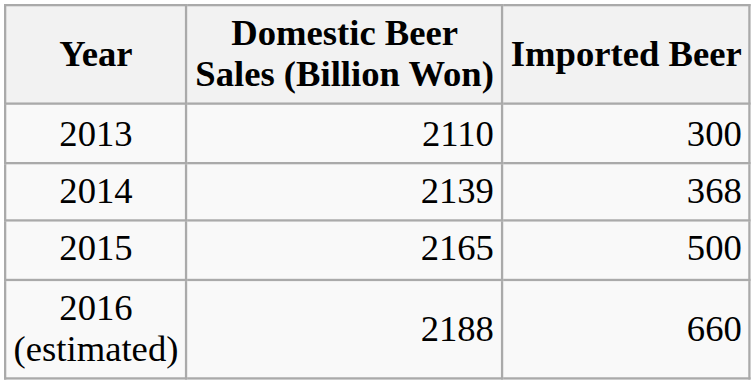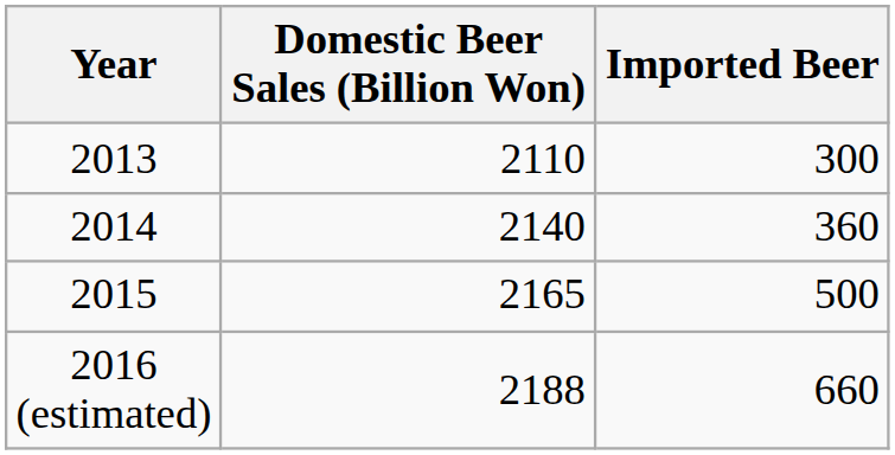 <table class="wikitable" style="text-align:right;">
 <tr>
 <th>Year</th>
 <th>Domestic Beer<br>Sales (Billion Won)</th>
 <th>Imported Beer</th>
 </tr>
 <tr>
 <td style="text-align:center;">2013</td>
 <td>2110</td>
 <td>300</td>
 </tr>
 <tr>
 <td style="text-align:center;">2014</td>
-<td>2139</td>
-<td>368</td>
+<td>2140</td>
+<td>360</td>
 </tr>
 <tr>
 <td style="text-align:center;">2015</td>
 <td>2165</td>
 <td>500</td>
 </tr>
 <tr>
 <td style="text-align:center;">2016<br>(estimated)</td>
 <td>2188</td>
 <td>660</td>
 </tr>
 </table>
